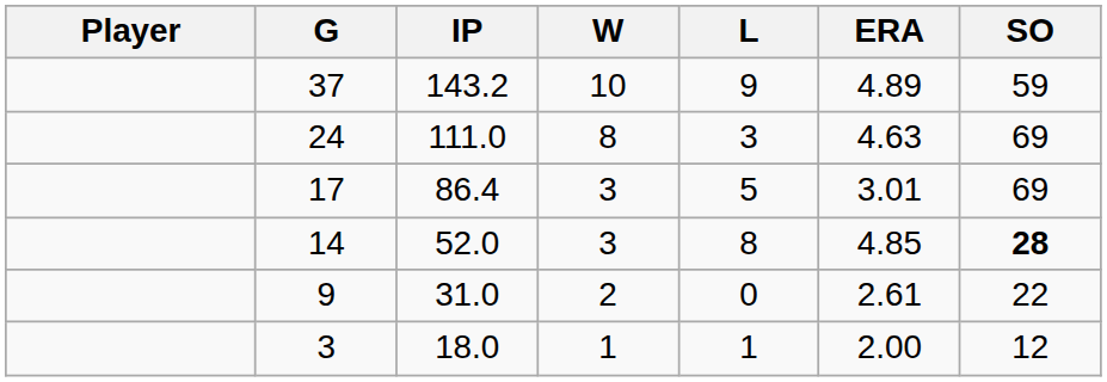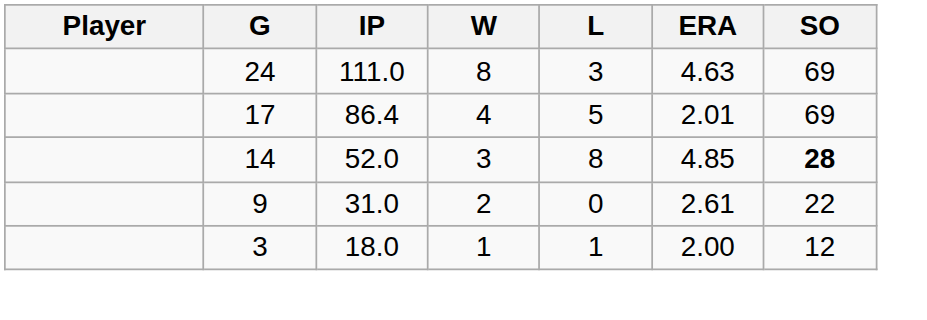 <table class="wikitable sortable">
 <tr>
 <th bgcolor="#DDDDFF" width="16%">Player</th>
 <th bgcolor="#DDDDFF" width="9%">G</th>
 <th bgcolor="#DDDDFF" width="9%">IP</th>
 <th bgcolor="#DDDDFF" width="9%">W</th>
 <th bgcolor="#DDDDFF" width="9%">L</th>
 <th bgcolor="#DDDDFF" width="9%">ERA</th>
 <th bgcolor="#DDDDFF" width="9%">SO</th>
-</tr>
-<tr align="center">
-<td></td>
-<td>37</td>
-<td>143.2</td>
-<td>10</td>
-<td>9</td>
-<td>4.89</td>
-<td>59</td>
 </tr>
 <tr align="center">
 <td></td>
 <td>24</td>
 <td>111.0</td>
 <td>8</td>
 <td>3</td>
 <td>4.63</td>
 <td>69</td>
 </tr>
 <tr align="center">
 <td></td>
 <td>17</td>
 <td>86.4</td>
-<td>3</td>
+<td>4</td>
 <td>5</td>
-<td>3.01</td>
+<td>2.01</td>
 <td>69</td>
 </tr>
 <tr align="center">
 <td></td>
 <td>14</td>
 <td>52.0</td>
 <td>3</td>
 <td>8</td>
 <td>4.85</td>
 <td><strong>28</strong></td>
 </tr>
 <tr align="center">
 <td></td>
 <td>9</td>
 <td>31.0</td>
 <td>2</td>
 <td>0</td>
 <td>2.61</td>
 <td>22</td>
 </tr>
 <tr align="center">
 <td></td>
 <td>3</td>
 <td>18.0</td>
 <td>1</td>
 <td>1</td>
 <td>2.00</td>
 <td>12</td>
 </tr>
 </table>
